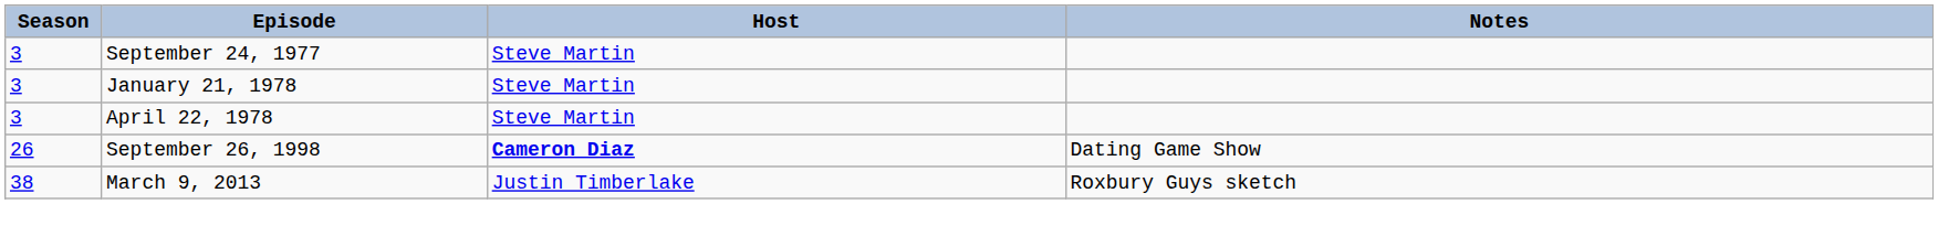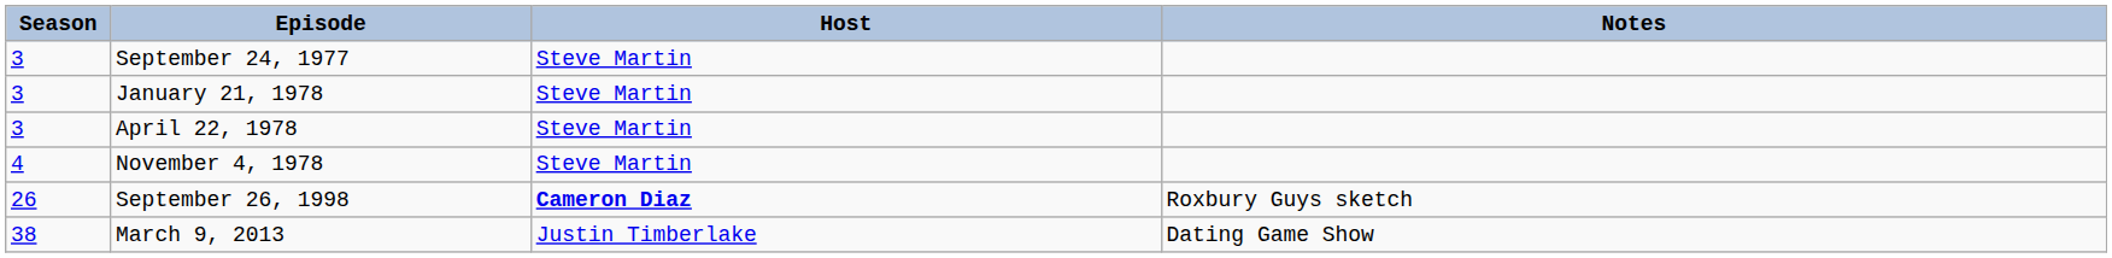 <table class="wikitable" style="width:100%;">
 <tr>
 <th style="background:#B0C4DE;" width="5%">Season</th>
 <th style="background:#B0C4DE;" width="20%">Episode</th>
 <th style="background:#B0C4DE;" width="30%">Host</th>
 <th style="background:#B0C4DE;" width="45%">Notes</th>
 </tr>
 <tr>
 <td><a href='#'>3</a></td>
 <td>September 24, 1977</td>
 <td><a href='#'>Steve Martin</a></td>
 <td></td>
 </tr>
 <tr>
 <td><a href='#'>3</a></td>
 <td>January 21, 1978</td>
 <td><a href='#'>Steve Martin</a></td>
 <td></td>
 </tr>
 <tr>
 <td><a href='#'>3</a></td>
 <td>April 22, 1978</td>
 <td><a href='#'>Steve Martin</a></td>
 <td></td>
 </tr>
 <tr>
+<td><a href='#'>4</a></td>
+<td>November 4, 1978</td>
+<td><a href='#'>Steve Martin</a></td>
+<td></td>
+</tr>
+<tr>
 <td><a href='#'>26</a></td>
 <td>September 26, 1998</td>
 <td><strong><a href='#'>Cameron Diaz</a></strong></td>
-<td>Dating Game Show</td>
+<td>Roxbury Guys sketch</td>
 </tr>
 <tr>
 <td><a href='#'>38</a></td>
 <td>March 9, 2013</td>
 <td><a href='#'>Justin Timberlake</a></td>
-<td>Roxbury Guys sketch</td>
+<td>Dating Game Show</td>
 </tr>
 </table>
